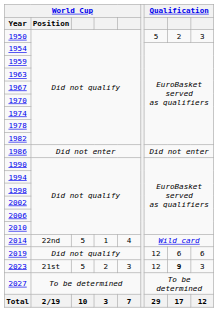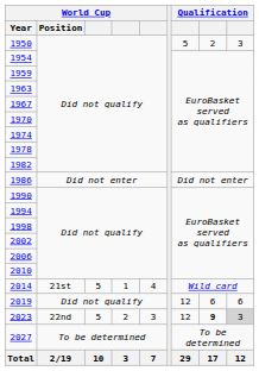 <table class="wikitable" style="text-align: center;font-size:90%;">
 <tr>
 <th colspan=5><a href='#'>World Cup</a></th>
 <th rowspan=23></th>
 <th colspan=3><a href='#'>Qualification</a></th>
 </tr>
 <tr>
 <th>Year</th>
 <th>Position</th>
 <th width=30></th>
 <th width=30></th>
 <th width=30></th>
 <th width=30></th>
 <th width=30></th>
 <th width=30></th>
 </tr>
 <tr>
 <td> <a href='#'>1950</a></td>
 <td colspan=4 rowspan=9><em>Did not qualify</em></td>
 <td>5</td>
 <td>2</td>
 <td>3</td>
 </tr>
 <tr>
 <td> <a href='#'>1954</a></td>
 <td colspan=3 rowspan=8><em>EuroBasket served<br>as qualifiers</em></td>
 </tr>
 <tr>
 <td> <a href='#'>1959</a></td>
 </tr>
 <tr>
 <td> <a href='#'>1963</a></td>
 </tr>
 <tr>
 <td> <a href='#'>1967</a></td>
 </tr>
 <tr>
 <td> <a href='#'>1970</a></td>
 </tr>
 <tr>
 <td> <a href='#'>1974</a></td>
 </tr>
 <tr>
 <td> <a href='#'>1978</a></td>
 </tr>
 <tr>
 <td> <a href='#'>1982</a></td>
 </tr>
 <tr>
 <td> <a href='#'>1986</a></td>
 <td colspan=4><em>Did not enter</em></td>
 <td colspan=3><em>Did not enter</em></td>
 </tr>
 <tr>
 <td> <a href='#'>1990</a></td>
 <td colspan=4 rowspan=6><em>Did not qualify</em></td>
 <td colspan=3 rowspan=6><em>EuroBasket served<br>as qualifiers</em></td>
 </tr>
 <tr>
 <td> <a href='#'>1994</a></td>
 </tr>
 <tr>
 <td> <a href='#'>1998</a></td>
 </tr>
 <tr>
 <td> <a href='#'>2002</a></td>
 </tr>
 <tr>
 <td> <a href='#'>2006</a></td>
 </tr>
 <tr>
 <td> <a href='#'>2010</a></td>
 </tr>
 <tr>
 <td> <a href='#'>2014</a></td>
-<td>22nd</td>
+<td>21st</td>
 <td>5</td>
 <td>1</td>
 <td>4</td>
 <td colspan=3><em><a href='#'>Wild card</a></em></td>
 </tr>
 <tr>
 <td> <a href='#'>2019</a></td>
 <td colspan=4><em>Did not qualify</em></td>
 <td>12</td>
 <td>6</td>
 <td>6</td>
 </tr>
 <tr>
 <td> <a href='#'>2023</a></td>
-<td>21st</td>
+<td>22nd</td>
 <td>5</td>
 <td>2</td>
 <td>3</td>
 <td>12</td>
 <td><strong>9</strong></td>
-<td>3</td>
+<td style="background: lightgrey;">3</td>
 </tr>
 <tr>
 <td> <a href='#'>2027</a></td>
 <td colspan=4><em>To be determined</em></td>
 <td colspan=3><em>To be determined</em></td>
 </tr>
 <tr>
 <th>Total</th>
 <th>2/19</th>
 <th>10</th>
 <th>3</th>
 <th>7</th>
 <th>29</th>
 <th>17</th>
 <th>12</th>
 </tr>
 </table>
